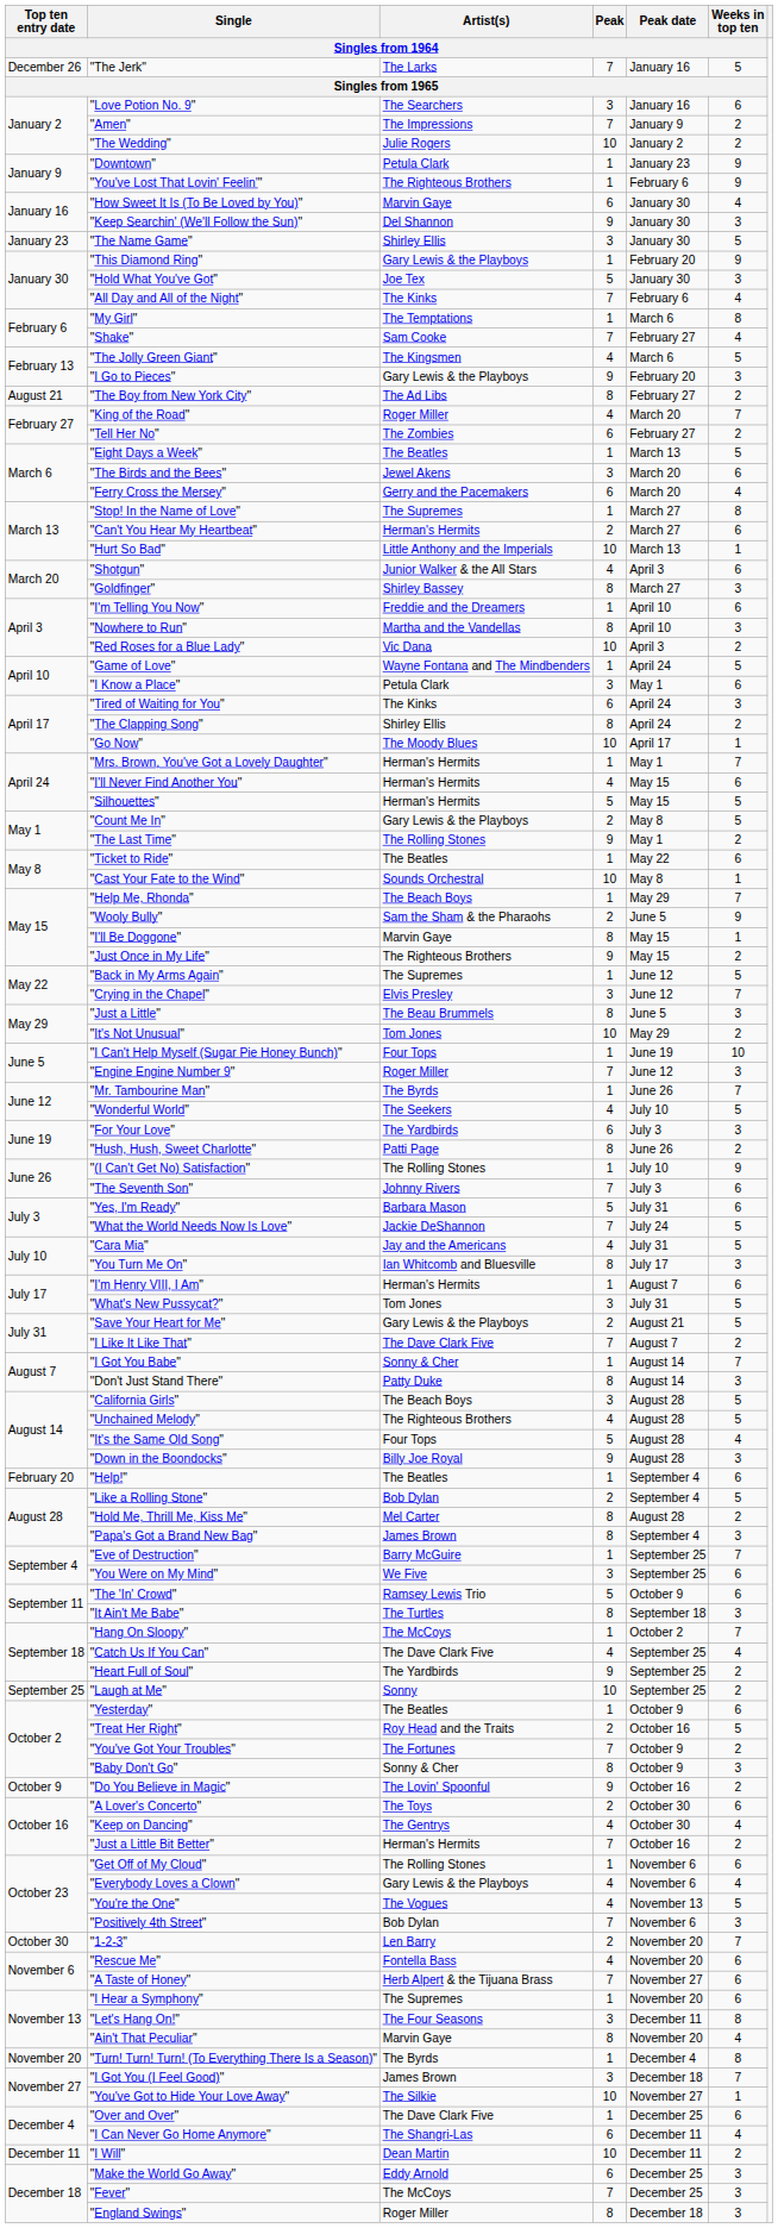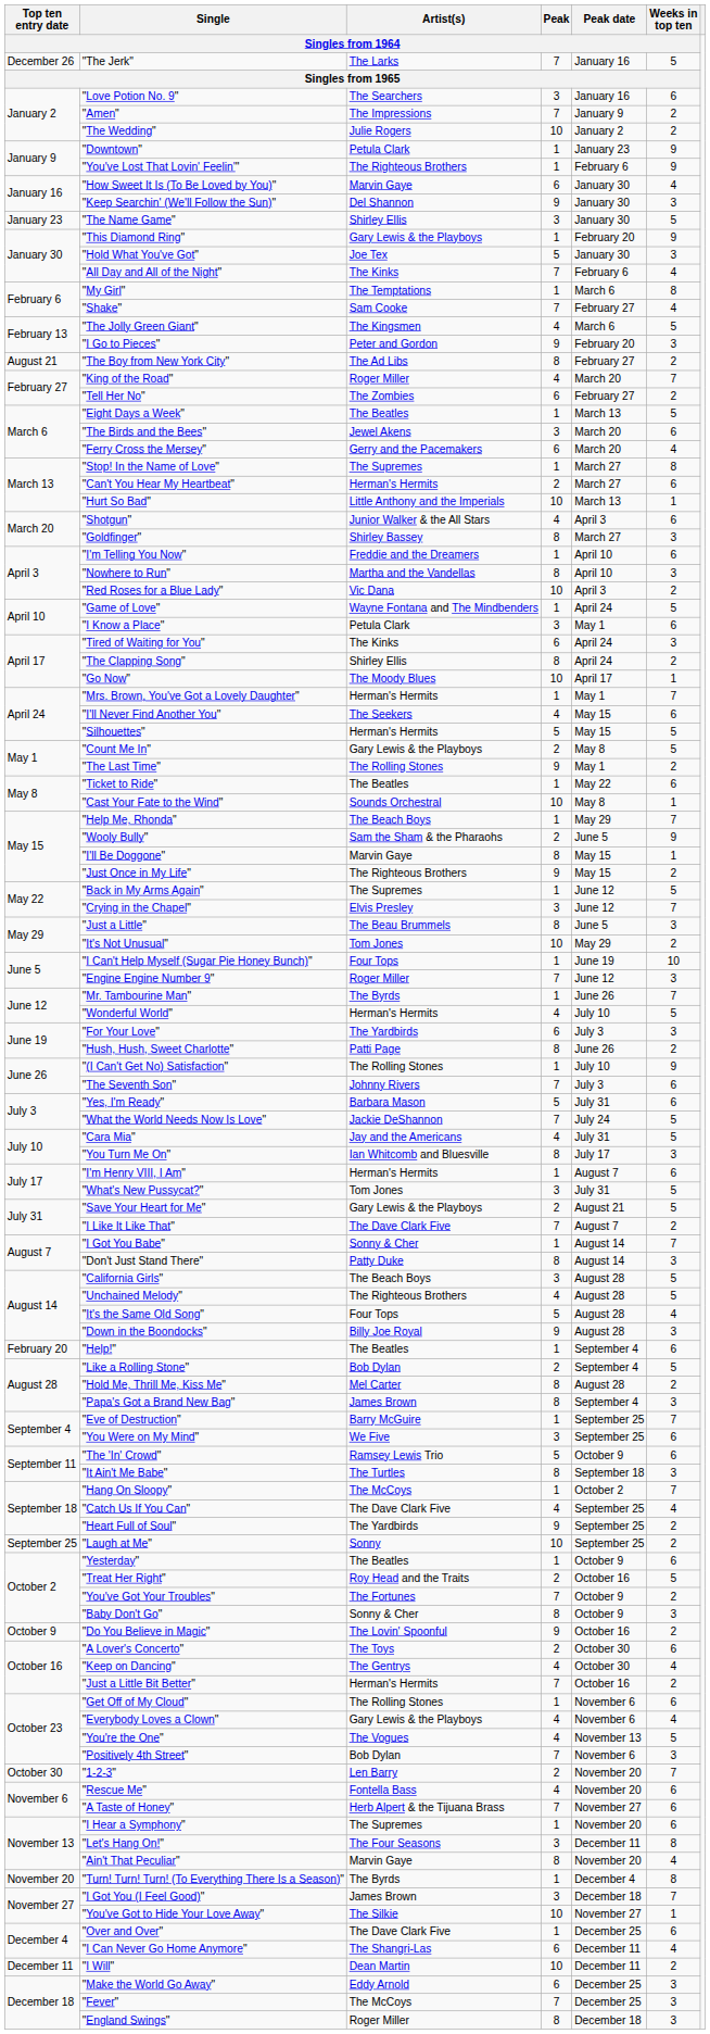 <table class="wikitable sortable">
 <tr>
 <th>Top ten<br>entry date</th>
 <th>Single</th>
 <th>Artist(s)</th>
 <th data-sort-type="number">Peak</th>
 <th>Peak date</th>
 <th data-sort-type="number">Weeks in<br>top ten</th>
 <th></th>
 </tr>
 <tr>
 <th colspan=6><a href='#'>Singles from 1964</a></th>
 </tr>
 <tr>
 <td>December 26</td>
 <td>"The Jerk"</td>
 <td><a href='#'>The Larks</a></td>
 <td align=center>7</td>
 <td>January 16</td>
 <td align=center>5</td>
 </tr>
 <tr>
 <th colspan=6>Singles from 1965</th>
 </tr>
 <tr>
 <td rowspan="3">January 2</td>
 <td>"<a href='#'>Love Potion No. 9</a>"</td>
 <td><a href='#'>The Searchers</a></td>
 <td align=center>3</td>
 <td>January 16</td>
 <td align=center>6</td>
 </tr>
 <tr>
 <td>"<a href='#'>Amen</a>"</td>
 <td><a href='#'>The Impressions</a></td>
 <td align=center>7</td>
 <td>January 9</td>
 <td align=center>2</td>
 </tr>
 <tr>
 <td>"<a href='#'>The Wedding</a>"</td>
 <td><a href='#'>Julie Rogers</a></td>
 <td align=center>10</td>
 <td>January 2</td>
 <td align=center>2</td>
 </tr>
 <tr>
 <td rowspan="2">January 9</td>
 <td>"<a href='#'>Downtown</a>"</td>
 <td><a href='#'>Petula Clark</a></td>
 <td align=center>1</td>
 <td>January 23</td>
 <td align=center>9</td>
 </tr>
 <tr>
 <td>"<a href='#'>You've Lost That Lovin' Feelin'</a>"</td>
 <td><a href='#'>The Righteous Brothers</a></td>
 <td align=center>1</td>
 <td>February 6</td>
 <td align=center>9</td>
 </tr>
 <tr>
 <td rowspan="2">January 16</td>
 <td>"<a href='#'>How Sweet It Is (To Be Loved by You)</a>"</td>
 <td><a href='#'>Marvin Gaye</a></td>
 <td align=center>6</td>
 <td>January 30</td>
 <td align=center>4</td>
 </tr>
 <tr>
 <td>"<a href='#'>Keep Searchin' (We'll Follow the Sun)</a>"</td>
 <td><a href='#'>Del Shannon</a></td>
 <td align=center>9</td>
 <td>January 30</td>
 <td align=center>3</td>
 </tr>
 <tr>
 <td>January 23</td>
 <td>"<a href='#'>The Name Game</a>"</td>
 <td><a href='#'>Shirley Ellis</a></td>
 <td align=center>3</td>
 <td>January 30</td>
 <td align=center>5</td>
 </tr>
 <tr>
 <td rowspan="3">January 30</td>
 <td>"<a href='#'>This Diamond Ring</a>"</td>
 <td><a href='#'>Gary Lewis & the Playboys</a></td>
 <td align=center>1</td>
 <td>February 20</td>
 <td align=center>9</td>
 </tr>
 <tr>
 <td>"<a href='#'>Hold What You've Got</a>"</td>
 <td><a href='#'>Joe Tex</a></td>
 <td align=center>5</td>
 <td>January 30</td>
 <td align=center>3</td>
 </tr>
 <tr>
 <td>"<a href='#'>All Day and All of the Night</a>"</td>
 <td><a href='#'>The Kinks</a></td>
 <td align=center>7</td>
 <td>February 6</td>
 <td align=center>4</td>
 </tr>
 <tr>
 <td rowspan="2">February 6</td>
 <td>"<a href='#'>My Girl</a>"</td>
 <td><a href='#'>The Temptations</a></td>
 <td align=center>1</td>
 <td>March 6</td>
 <td align=center>8</td>
 </tr>
 <tr>
 <td>"<a href='#'>Shake</a>"</td>
 <td><a href='#'>Sam Cooke</a></td>
 <td align=center>7</td>
 <td>February 27</td>
 <td align=center>4</td>
 </tr>
 <tr>
 <td rowspan="2">February 13</td>
 <td>"<a href='#'>The Jolly Green Giant</a>"</td>
 <td><a href='#'>The Kingsmen</a></td>
 <td align=center>4</td>
 <td>March 6</td>
 <td align=center>5</td>
 </tr>
 <tr>
 <td>"<a href='#'>I Go to Pieces</a>"</td>
-<td>Gary Lewis & the Playboys</td>
+<td><a href='#'>Peter and Gordon</a></td>
 <td align=center>9</td>
 <td>February 20</td>
 <td align=center>3</td>
 </tr>
 <tr>
 <td>August 21</td>
 <td>"<a href='#'>The Boy from New York City</a>"</td>
 <td><a href='#'>The Ad Libs</a></td>
 <td align=center>8</td>
 <td>February 27</td>
 <td align=center>2</td>
 </tr>
 <tr>
 <td rowspan="2">February 27</td>
 <td>"<a href='#'>King of the Road</a>"</td>
 <td><a href='#'>Roger Miller</a></td>
 <td align=center>4</td>
 <td>March 20</td>
 <td align=center>7</td>
 </tr>
 <tr>
 <td>"<a href='#'>Tell Her No</a>"</td>
 <td><a href='#'>The Zombies</a></td>
 <td align=center>6</td>
 <td>February 27</td>
 <td align=center>2</td>
 </tr>
 <tr>
 <td rowspan="3">March 6</td>
 <td>"<a href='#'>Eight Days a Week</a>"</td>
 <td><a href='#'>The Beatles</a></td>
 <td align=center>1</td>
 <td>March 13</td>
 <td align=center>5</td>
 </tr>
 <tr>
 <td>"<a href='#'>The Birds and the Bees</a>"</td>
 <td><a href='#'>Jewel Akens</a></td>
 <td align=center>3</td>
 <td>March 20</td>
 <td align=center>6</td>
 </tr>
 <tr>
 <td>"<a href='#'>Ferry Cross the Mersey</a>"</td>
 <td><a href='#'>Gerry and the Pacemakers</a></td>
 <td align=center>6</td>
 <td>March 20</td>
 <td align=center>4</td>
 </tr>
 <tr>
 <td rowspan="3">March 13</td>
 <td>"<a href='#'>Stop! In the Name of Love</a>"</td>
 <td><a href='#'>The Supremes</a></td>
 <td align=center>1</td>
 <td>March 27</td>
 <td align=center>8</td>
 </tr>
 <tr>
 <td>"<a href='#'>Can't You Hear My Heartbeat</a>"</td>
 <td><a href='#'>Herman's Hermits</a></td>
 <td align=center>2</td>
 <td>March 27</td>
 <td align=center>6</td>
 </tr>
 <tr>
 <td>"<a href='#'>Hurt So Bad</a>"</td>
 <td><a href='#'>Little Anthony and the Imperials</a></td>
 <td align=center>10</td>
 <td>March 13</td>
 <td align=center>1</td>
 </tr>
 <tr>
 <td rowspan="2">March 20</td>
 <td>"<a href='#'>Shotgun</a>"</td>
 <td><a href='#'>Junior Walker</a> & the All Stars</td>
 <td align=center>4</td>
 <td>April 3</td>
 <td align=center>6</td>
 </tr>
 <tr>
 <td>"<a href='#'>Goldfinger</a>"</td>
 <td><a href='#'>Shirley Bassey</a></td>
 <td align=center>8</td>
 <td>March 27</td>
 <td align=center>3</td>
 </tr>
 <tr>
 <td rowspan="3">April 3</td>
 <td>"<a href='#'>I'm Telling You Now</a>"</td>
 <td><a href='#'>Freddie and the Dreamers</a></td>
 <td align=center>1</td>
 <td>April 10</td>
 <td align=center>6</td>
 </tr>
 <tr>
 <td>"<a href='#'>Nowhere to Run</a>"</td>
 <td><a href='#'>Martha and the Vandellas</a></td>
 <td align=center>8</td>
 <td>April 10</td>
 <td align=center>3</td>
 </tr>
 <tr>
 <td>"<a href='#'>Red Roses for a Blue Lady</a>"</td>
 <td><a href='#'>Vic Dana</a></td>
 <td align=center>10</td>
 <td>April 3</td>
 <td align=center>2</td>
 </tr>
 <tr>
 <td rowspan="2">April 10</td>
 <td>"<a href='#'>Game of Love</a>"</td>
 <td><a href='#'>Wayne Fontana</a> and <a href='#'>The Mindbenders</a></td>
 <td align=center>1</td>
 <td>April 24</td>
 <td align=center>5</td>
 </tr>
 <tr>
 <td>"<a href='#'>I Know a Place</a>"</td>
 <td>Petula Clark</td>
 <td align=center>3</td>
 <td>May 1</td>
 <td align=center>6</td>
 </tr>
 <tr>
 <td rowspan="3">April 17</td>
 <td>"<a href='#'>Tired of Waiting for You</a>"</td>
 <td>The Kinks</td>
 <td align=center>6</td>
 <td>April 24</td>
 <td align=center>3</td>
 </tr>
 <tr>
 <td>"<a href='#'>The Clapping Song</a>"</td>
 <td>Shirley Ellis</td>
 <td align=center>8</td>
 <td>April 24</td>
 <td align=center>2</td>
 </tr>
 <tr>
 <td>"<a href='#'>Go Now</a>"</td>
 <td><a href='#'>The Moody Blues</a></td>
 <td align=center>10</td>
 <td>April 17</td>
 <td align=center>1</td>
 </tr>
 <tr>
 <td rowspan="3">April 24</td>
 <td>"<a href='#'>Mrs. Brown, You've Got a Lovely Daughter</a>"</td>
 <td>Herman's Hermits</td>
 <td align=center>1</td>
 <td>May 1</td>
 <td align=center>7</td>
 </tr>
 <tr>
 <td>"<a href='#'>I'll Never Find Another You</a>"</td>
-<td>Herman's Hermits</td>
+<td><a href='#'>The Seekers</a></td>
 <td align=center>4</td>
 <td>May 15</td>
 <td align=center>6</td>
 </tr>
 <tr>
 <td>"<a href='#'>Silhouettes</a>"</td>
 <td>Herman's Hermits</td>
 <td align=center>5</td>
 <td>May 15</td>
 <td align=center>5</td>
 </tr>
 <tr>
 <td rowspan="2">May 1</td>
 <td>"<a href='#'>Count Me In</a>"</td>
 <td>Gary Lewis & the Playboys</td>
 <td align=center>2</td>
 <td>May 8</td>
 <td align=center>5</td>
 </tr>
 <tr>
 <td>"<a href='#'>The Last Time</a>"</td>
 <td><a href='#'>The Rolling Stones</a></td>
 <td align=center>9</td>
 <td>May 1</td>
 <td align=center>2</td>
 </tr>
 <tr>
 <td rowspan="2">May 8</td>
 <td>"<a href='#'>Ticket to Ride</a>"</td>
 <td>The Beatles</td>
 <td align=center>1</td>
 <td>May 22</td>
 <td align=center>6</td>
 </tr>
 <tr>
 <td>"<a href='#'>Cast Your Fate to the Wind</a>"</td>
 <td><a href='#'>Sounds Orchestral</a></td>
 <td align=center>10</td>
 <td>May 8</td>
 <td align=center>1</td>
 </tr>
 <tr>
 <td rowspan="4">May 15</td>
 <td>"<a href='#'>Help Me, Rhonda</a>"</td>
 <td><a href='#'>The Beach Boys</a></td>
 <td align=center>1</td>
 <td>May 29</td>
 <td align=center>7</td>
 </tr>
 <tr>
 <td>"<a href='#'>Wooly Bully</a>"</td>
 <td><a href='#'>Sam the Sham</a> & the Pharaohs</td>
 <td align=center>2</td>
 <td>June 5</td>
 <td align=center>9</td>
 </tr>
 <tr>
 <td>"<a href='#'>I'll Be Doggone</a>"</td>
 <td>Marvin Gaye</td>
 <td align=center>8</td>
 <td>May 15</td>
 <td align=center>1</td>
 </tr>
 <tr>
 <td>"<a href='#'>Just Once in My Life</a>"</td>
 <td>The Righteous Brothers</td>
 <td align=center>9</td>
 <td>May 15</td>
 <td align=center>2</td>
 </tr>
 <tr>
 <td rowspan="2">May 22</td>
 <td>"<a href='#'>Back in My Arms Again</a>"</td>
 <td>The Supremes</td>
 <td align=center>1</td>
 <td>June 12</td>
 <td align=center>5</td>
 </tr>
 <tr>
 <td>"<a href='#'>Crying in the Chapel</a>"</td>
 <td><a href='#'>Elvis Presley</a></td>
 <td align=center>3</td>
 <td>June 12</td>
 <td align=center>7</td>
 </tr>
 <tr>
 <td rowspan="2">May 29</td>
 <td>"<a href='#'>Just a Little</a>"</td>
 <td><a href='#'>The Beau Brummels</a></td>
 <td align=center>8</td>
 <td>June 5</td>
 <td align=center>3</td>
 </tr>
 <tr>
 <td>"<a href='#'>It's Not Unusual</a>"</td>
 <td><a href='#'>Tom Jones</a></td>
 <td align=center>10</td>
 <td>May 29</td>
 <td align=center>2</td>
 </tr>
 <tr>
 <td rowspan="2">June 5</td>
 <td>"<a href='#'>I Can't Help Myself (Sugar Pie Honey Bunch)</a>"</td>
 <td><a href='#'>Four Tops</a></td>
 <td align=center>1</td>
 <td>June 19</td>
 <td align=center>10</td>
 </tr>
 <tr>
 <td>"<a href='#'>Engine Engine Number 9</a>"</td>
 <td><a href='#'>Roger Miller</a></td>
 <td align=center>7</td>
 <td>June 12</td>
 <td align=center>3</td>
 </tr>
 <tr>
 <td rowspan="2">June 12</td>
 <td>"<a href='#'>Mr. Tambourine Man</a>"</td>
 <td><a href='#'>The Byrds</a></td>
 <td align=center>1</td>
 <td>June 26</td>
 <td align=center>7</td>
 </tr>
 <tr>
 <td>"<a href='#'>Wonderful World</a>"</td>
-<td><a href='#'>The Seekers</a></td>
+<td>Herman's Hermits</td>
 <td align=center>4</td>
 <td>July 10</td>
 <td align=center>5</td>
 </tr>
 <tr>
 <td rowspan="2">June 19</td>
 <td>"<a href='#'>For Your Love</a>"</td>
 <td><a href='#'>The Yardbirds</a></td>
 <td align=center>6</td>
 <td>July 3</td>
 <td align=center>3</td>
 </tr>
 <tr>
 <td>"<a href='#'>Hush, Hush, Sweet Charlotte</a>"</td>
 <td><a href='#'>Patti Page</a></td>
 <td align=center>8</td>
 <td>June 26</td>
 <td align=center>2</td>
 </tr>
 <tr>
 <td rowspan="2">June 26</td>
 <td>"<a href='#'>(I Can't Get No) Satisfaction</a>"</td>
 <td>The Rolling Stones</td>
 <td align=center>1</td>
 <td>July 10</td>
 <td align=center>9</td>
 </tr>
 <tr>
 <td>"<a href='#'>The Seventh Son</a>"</td>
 <td><a href='#'>Johnny Rivers</a></td>
 <td align=center>7</td>
 <td>July 3</td>
 <td align=center>6</td>
 </tr>
 <tr>
 <td rowspan="2">July 3</td>
 <td>"<a href='#'>Yes, I'm Ready</a>"</td>
 <td><a href='#'>Barbara Mason</a></td>
 <td align=center>5</td>
 <td>July 31</td>
 <td align=center>6</td>
 </tr>
 <tr>
 <td>"<a href='#'>What the World Needs Now Is Love</a>"</td>
 <td><a href='#'>Jackie DeShannon</a></td>
 <td align=center>7</td>
 <td>July 24</td>
 <td align=center>5</td>
 </tr>
 <tr>
 <td rowspan="2">July 10</td>
 <td>"<a href='#'>Cara Mia</a>"</td>
 <td><a href='#'>Jay and the Americans</a></td>
 <td align=center>4</td>
 <td>July 31</td>
 <td align=center>5</td>
 </tr>
 <tr>
 <td>"<a href='#'>You Turn Me On</a>"</td>
 <td><a href='#'>Ian Whitcomb</a> and Bluesville</td>
 <td align=center>8</td>
 <td>July 17</td>
 <td align=center>3</td>
 </tr>
 <tr>
 <td rowspan="2">July 17</td>
 <td>"<a href='#'>I'm Henry VIII, I Am</a>"</td>
 <td>Herman's Hermits</td>
 <td align=center>1</td>
 <td>August 7</td>
 <td align=center>6</td>
 </tr>
 <tr>
 <td>"<a href='#'>What's New Pussycat?</a>"</td>
 <td Tom Jones (singer)>Tom Jones</td>
 <td align=center>3</td>
 <td>July 31</td>
 <td align=center>5</td>
 </tr>
 <tr>
 <td rowspan="2">July 31</td>
 <td>"<a href='#'>Save Your Heart for Me</a>"</td>
 <td>Gary Lewis & the Playboys</td>
 <td align=center>2</td>
 <td>August 21</td>
 <td align=center>5</td>
 </tr>
 <tr>
 <td>"<a href='#'>I Like It Like That</a>"</td>
 <td><a href='#'>The Dave Clark Five</a></td>
 <td align=center>7</td>
 <td>August 7</td>
 <td align=center>2</td>
 </tr>
 <tr>
 <td rowspan="2">August 7</td>
 <td>"<a href='#'>I Got You Babe</a>"</td>
 <td><a href='#'>Sonny & Cher</a></td>
 <td align=center>1</td>
 <td>August 14</td>
 <td align=center>7</td>
 </tr>
 <tr>
 <td>"Don't Just Stand There"</td>
 <td><a href='#'>Patty Duke</a></td>
 <td align=center>8</td>
 <td>August 14</td>
 <td align=center>3</td>
 </tr>
 <tr>
 <td rowspan="4">August 14</td>
 <td>"<a href='#'>California Girls</a>"</td>
 <td>The Beach Boys</td>
 <td align=center>3</td>
 <td>August 28</td>
 <td align=center>5</td>
 </tr>
 <tr>
 <td>"<a href='#'>Unchained Melody</a>"</td>
 <td>The Righteous Brothers</td>
 <td align=center>4</td>
 <td>August 28</td>
 <td align=center>5</td>
 </tr>
 <tr>
 <td>"<a href='#'>It's the Same Old Song</a>"</td>
 <td>Four Tops</td>
 <td align=center>5</td>
 <td>August 28</td>
 <td align=center>4</td>
 </tr>
 <tr>
 <td>"<a href='#'>Down in the Boondocks</a>"</td>
 <td><a href='#'>Billy Joe Royal</a></td>
 <td align=center>9</td>
 <td>August 28</td>
 <td align=center>3</td>
 </tr>
 <tr>
 <td>February 20</td>
 <td>"<a href='#'>Help!</a>"</td>
 <td>The Beatles</td>
 <td align=center>1</td>
 <td>September 4</td>
 <td align=center>6</td>
 </tr>
 <tr>
 <td rowspan="3">August 28</td>
 <td>"<a href='#'>Like a Rolling Stone</a>"</td>
 <td><a href='#'>Bob Dylan</a></td>
 <td align=center>2</td>
 <td>September 4</td>
 <td align=center>5</td>
 </tr>
 <tr>
 <td>"<a href='#'>Hold Me, Thrill Me, Kiss Me</a>"</td>
 <td><a href='#'>Mel Carter</a></td>
 <td align=center>8</td>
 <td>August 28</td>
 <td align=center>2</td>
 </tr>
 <tr>
 <td>"<a href='#'>Papa's Got a Brand New Bag</a>"</td>
 <td><a href='#'>James Brown</a></td>
 <td align=center>8</td>
 <td>September 4</td>
 <td align=center>3</td>
 </tr>
 <tr>
 <td rowspan="2">September 4</td>
 <td>"<a href='#'>Eve of Destruction</a>"</td>
 <td><a href='#'>Barry McGuire</a></td>
 <td align=center>1</td>
 <td>September 25</td>
 <td align=center>7</td>
 </tr>
 <tr>
 <td>"<a href='#'>You Were on My Mind</a>"</td>
 <td><a href='#'>We Five</a></td>
 <td align=center>3</td>
 <td>September 25</td>
 <td align=center>6</td>
 </tr>
 <tr>
 <td rowspan="2">September 11</td>
 <td>"<a href='#'>The 'In' Crowd</a>"</td>
 <td><a href='#'>Ramsey Lewis</a> Trio</td>
 <td align=center>5</td>
 <td>October 9</td>
 <td align=center>6</td>
 </tr>
 <tr>
 <td>"<a href='#'>It Ain't Me Babe</a>"</td>
 <td><a href='#'>The Turtles</a></td>
 <td align=center>8</td>
 <td>September 18</td>
 <td align=center>3</td>
 </tr>
 <tr>
 <td rowspan="3">September 18</td>
 <td>"<a href='#'>Hang On Sloopy</a>"</td>
 <td><a href='#'>The McCoys</a></td>
 <td align=center>1</td>
 <td>October 2</td>
 <td align=center>7</td>
 </tr>
 <tr>
 <td>"<a href='#'>Catch Us If You Can</a>"</td>
 <td>The Dave Clark Five</td>
 <td align=center>4</td>
 <td>September 25</td>
 <td align=center>4</td>
 </tr>
 <tr>
 <td>"<a href='#'>Heart Full of Soul</a>"</td>
 <td>The Yardbirds</td>
 <td align=center>9</td>
 <td>September 25</td>
 <td align=center>2</td>
 </tr>
 <tr>
 <td>September 25</td>
 <td>"<a href='#'>Laugh at Me</a>"</td>
 <td><a href='#'>Sonny</a></td>
 <td align=center>10</td>
 <td>September 25</td>
 <td align=center>2</td>
 </tr>
 <tr>
 <td rowspan="4">October 2</td>
 <td>"<a href='#'>Yesterday</a>"</td>
 <td>The Beatles</td>
 <td align=center>1</td>
 <td>October 9</td>
 <td align=center>6</td>
 </tr>
 <tr>
 <td>"<a href='#'>Treat Her Right</a>"</td>
 <td><a href='#'>Roy Head</a> and the Traits</td>
 <td align=center>2</td>
 <td>October 16</td>
 <td align=center>5</td>
 </tr>
 <tr>
 <td>"<a href='#'>You've Got Your Troubles</a>"</td>
 <td><a href='#'>The Fortunes</a></td>
 <td align=center>7</td>
 <td>October 9</td>
 <td align=center>2</td>
 </tr>
 <tr>
 <td>"<a href='#'>Baby Don't Go</a>"</td>
 <td>Sonny & Cher</td>
 <td align=center>8</td>
 <td>October 9</td>
 <td align=center>3</td>
 </tr>
 <tr>
 <td>October 9</td>
 <td>"<a href='#'>Do You Believe in Magic</a>"</td>
 <td><a href='#'>The Lovin' Spoonful</a></td>
 <td align=center>9</td>
 <td>October 16</td>
 <td align=center>2</td>
 </tr>
 <tr>
 <td rowspan="3">October 16</td>
 <td>"<a href='#'>A Lover's Concerto</a>"</td>
 <td><a href='#'>The Toys</a></td>
 <td align=center>2</td>
 <td>October 30</td>
 <td align=center>6</td>
 </tr>
 <tr>
 <td>"<a href='#'>Keep on Dancing</a>"</td>
 <td><a href='#'>The Gentrys</a></td>
 <td align=center>4</td>
 <td>October 30</td>
 <td align=center>4</td>
 </tr>
 <tr>
 <td>"<a href='#'>Just a Little Bit Better</a>"</td>
 <td>Herman's Hermits</td>
 <td align=center>7</td>
 <td>October 16</td>
 <td align=center>2</td>
 </tr>
 <tr>
 <td rowspan="4">October 23</td>
 <td>"<a href='#'>Get Off of My Cloud</a>"</td>
 <td>The Rolling Stones</td>
 <td align=center>1</td>
 <td>November 6</td>
 <td align=center>6</td>
 </tr>
 <tr>
 <td>"<a href='#'>Everybody Loves a Clown</a>"</td>
 <td>Gary Lewis & the Playboys</td>
 <td align=center>4</td>
 <td>November 6</td>
 <td align=center>4</td>
 </tr>
 <tr>
 <td>"<a href='#'>You're the One</a>"</td>
 <td><a href='#'>The Vogues</a></td>
 <td align=center>4</td>
 <td>November 13</td>
 <td align=center>5</td>
 </tr>
 <tr>
 <td>"<a href='#'>Positively 4th Street</a>"</td>
 <td>Bob Dylan</td>
 <td align=center>7</td>
 <td>November 6</td>
 <td align=center>3</td>
 </tr>
 <tr>
 <td>October 30</td>
 <td>"<a href='#'>1-2-3</a>"</td>
 <td><a href='#'>Len Barry</a></td>
 <td align=center>2</td>
 <td>November 20</td>
 <td align=center>7</td>
 </tr>
 <tr>
 <td rowspan="2">November 6</td>
 <td>"<a href='#'>Rescue Me</a>"</td>
 <td><a href='#'>Fontella Bass</a></td>
 <td align=center>4</td>
 <td>November 20</td>
 <td align=center>6</td>
 </tr>
 <tr>
 <td>"<a href='#'>A Taste of Honey</a>"</td>
 <td><a href='#'>Herb Alpert</a> & the Tijuana Brass</td>
 <td align=center>7</td>
 <td>November 27</td>
 <td align=center>6</td>
 </tr>
 <tr>
 <td rowspan="3">November 13</td>
 <td>"<a href='#'>I Hear a Symphony</a>"</td>
 <td>The Supremes</td>
 <td align=center>1</td>
 <td>November 20</td>
 <td align=center>6</td>
 </tr>
 <tr>
 <td>"<a href='#'>Let's Hang On!</a>"</td>
 <td><a href='#'>The Four Seasons</a></td>
 <td align=center>3</td>
 <td>December 11</td>
 <td align=center>8</td>
 </tr>
 <tr>
 <td>"<a href='#'>Ain't That Peculiar</a>"</td>
 <td>Marvin Gaye</td>
 <td align=center>8</td>
 <td>November 20</td>
 <td align=center>4</td>
 </tr>
 <tr>
 <td>November 20</td>
 <td>"<a href='#'>Turn! Turn! Turn! (To Everything There Is a Season)</a>"</td>
 <td>The Byrds</td>
 <td align=center>1</td>
 <td>December 4</td>
 <td align=center>8</td>
 </tr>
 <tr>
 <td rowspan="2">November 27</td>
 <td>"<a href='#'>I Got You (I Feel Good)</a>"</td>
 <td>James Brown</td>
 <td align=center>3</td>
 <td>December 18</td>
 <td align=center>7</td>
 </tr>
 <tr>
 <td>"<a href='#'>You've Got to Hide Your Love Away</a>"</td>
 <td><a href='#'>The Silkie</a></td>
 <td align=center>10</td>
 <td>November 27</td>
 <td align=center>1</td>
 </tr>
 <tr>
 <td rowspan="2">December 4</td>
 <td>"<a href='#'>Over and Over</a>"</td>
 <td>The Dave Clark Five</td>
 <td align=center>1</td>
 <td>December 25</td>
 <td align=center>6</td>
 </tr>
 <tr>
 <td>"<a href='#'>I Can Never Go Home Anymore</a>"</td>
 <td><a href='#'>The Shangri-Las</a></td>
 <td align=center>6</td>
 <td>December 11</td>
 <td align=center>4</td>
 </tr>
 <tr>
 <td>December 11</td>
 <td>"<a href='#'>I Will</a>"</td>
 <td><a href='#'>Dean Martin</a></td>
 <td align=center>10</td>
 <td>December 11</td>
 <td align=center>2</td>
 </tr>
 <tr>
 <td rowspan="3">December 18</td>
 <td>"<a href='#'>Make the World Go Away</a>"</td>
 <td><a href='#'>Eddy Arnold</a></td>
 <td align=center>6</td>
 <td>December 25</td>
 <td align=center>3</td>
 </tr>
 <tr>
 <td>"<a href='#'>Fever</a>"</td>
 <td>The McCoys</td>
 <td align=center>7</td>
 <td>December 25</td>
 <td align=center>3</td>
 </tr>
 <tr>
 <td>"<a href='#'>England Swings</a>"</td>
 <td>Roger Miller</td>
 <td align=center>8</td>
 <td>December 18</td>
 <td align=center>3</td>
 </tr>
 </table>
